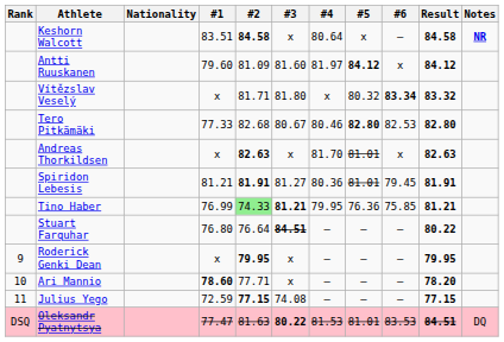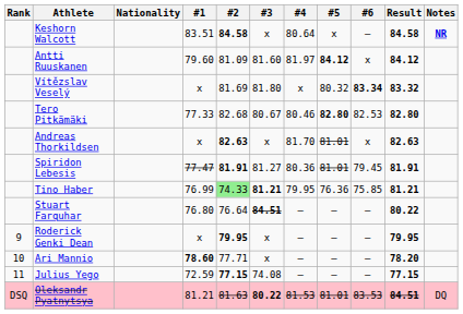 <table class="wikitable sortable" style="text-align:center">
 <tr>
 <th>Rank</th>
 <th>Athlete</th>
 <th>Nationality</th>
 <th>#1</th>
 <th>#2</th>
 <th>#3</th>
 <th>#4</th>
 <th>#5</th>
 <th>#6</th>
 <th>Result</th>
 <th>Notes</th>
 </tr>
 <tr>
 <td></td>
 <td align="left"><a href='#'>Keshorn Walcott</a></td>
 <td align="left"></td>
 <td>83.51</td>
 <td><strong>84.58</strong></td>
 <td>x</td>
 <td>80.64</td>
 <td>x</td>
 <td>–</td>
 <td><strong>84.58</strong></td>
 <td><strong><a href='#'>NR</a></strong></td>
 </tr>
 <tr>
 <td></td>
 <td align="left"><a href='#'>Antti Ruuskanen</a></td>
 <td align="left"></td>
 <td>79.60</td>
 <td>81.09</td>
 <td>81.60</td>
 <td>81.97</td>
 <td><strong>84.12</strong></td>
 <td>x</td>
 <td><strong>84.12</strong></td>
 <td></td>
 </tr>
 <tr>
 <td></td>
 <td align="left"><a href='#'>Vítězslav Veselý</a></td>
 <td align="left"></td>
 <td>x</td>
-<td>81.71</td>
+<td>81.69</td>
 <td>81.80</td>
 <td>x</td>
 <td>80.32</td>
 <td><strong>83.34</strong></td>
 <td><strong>83.32</strong></td>
 <td></td>
 </tr>
 <tr>
 <td></td>
 <td align="left"><a href='#'>Tero Pitkämäki</a></td>
 <td align="left"></td>
 <td>77.33</td>
 <td>82.68</td>
 <td>80.67</td>
 <td>80.46</td>
 <td><strong>82.80</strong></td>
 <td>82.53</td>
 <td><strong>82.80</strong></td>
 <td></td>
 </tr>
 <tr>
 <td></td>
 <td align="left"><a href='#'>Andreas Thorkildsen</a></td>
 <td align="left"></td>
 <td>x</td>
 <td><strong>82.63</strong></td>
 <td>x</td>
 <td>81.70</td>
 <td><s>81.01 </s></td>
 <td>x</td>
 <td><strong>82.63</strong></td>
 <td></td>
 </tr>
 <tr>
 <td></td>
 <td align="left"><a href='#'>Spiridon Lebesis</a></td>
 <td align="left"></td>
-<td>81.21</td>
+<td><s>77.47 </s></td>
 <td><strong>81.91</strong></td>
 <td>81.27</td>
 <td>80.36</td>
 <td><s>81.01 </s></td>
 <td>79.45</td>
 <td><strong>81.91</strong></td>
 <td></td>
 </tr>
 <tr>
 <td></td>
 <td align="left"><a href='#'>Tino Haber</a></td>
 <td align="left"></td>
 <td>76.99</td>
 <td style="background: lightgreen;">74.33</td>
 <td><strong>81.21</strong></td>
 <td>79.95</td>
 <td>76.36</td>
 <td>75.85</td>
 <td><strong>81.21</strong></td>
 <td></td>
 </tr>
 <tr>
 <td></td>
 <td align="left"><a href='#'>Stuart Farquhar</a></td>
 <td align="left"></td>
 <td>76.80</td>
 <td>76.64</td>
 <td><s><strong>84.51</strong> </s></td>
 <td>–</td>
 <td>–</td>
 <td>–</td>
 <td><strong>80.22</strong></td>
 <td></td>
 </tr>
 <tr>
 <td>9</td>
 <td align="left"><a href='#'>Roderick Genki Dean</a></td>
 <td align="left"></td>
 <td>x</td>
 <td><strong>79.95</strong></td>
 <td>x</td>
 <td>–</td>
 <td>–</td>
 <td>–</td>
 <td><strong>79.95</strong></td>
 <td></td>
 </tr>
 <tr>
 <td>10</td>
 <td align="left"><a href='#'>Ari Mannio</a></td>
 <td align="left"></td>
 <td><strong>78.60</strong></td>
 <td>77.71</td>
 <td>x</td>
 <td>–</td>
 <td>–</td>
 <td>–</td>
 <td><strong>78.20</strong></td>
 <td></td>
 </tr>
 <tr>
 <td>11</td>
 <td align="left"><a href='#'>Julius Yego</a></td>
 <td align="left"></td>
 <td>72.59</td>
 <td><strong>77.15</strong></td>
 <td>74.08</td>
 <td>–</td>
 <td>–</td>
 <td>–</td>
 <td><strong>77.15</strong></td>
 <td></td>
 </tr>
 <tr bgcolor=pink>
 <td>DSQ</td>
 <td align="left"><s><a href='#'>Oleksandr Pyatnytsya</a> </s></td>
 <td align="left"><s> </s></td>
-<td><s>77.47 </s></td>
+<td>81.21</td>
 <td><s>81.63 </s></td>
 <td><strong>80.22</strong></td>
 <td><s>81.53 </s></td>
 <td><s>81.01 </s></td>
 <td><s>83.53 </s></td>
 <td><s><strong>84.51</strong> </s></td>
 <td>DQ</td>
 </tr>
 </table>
